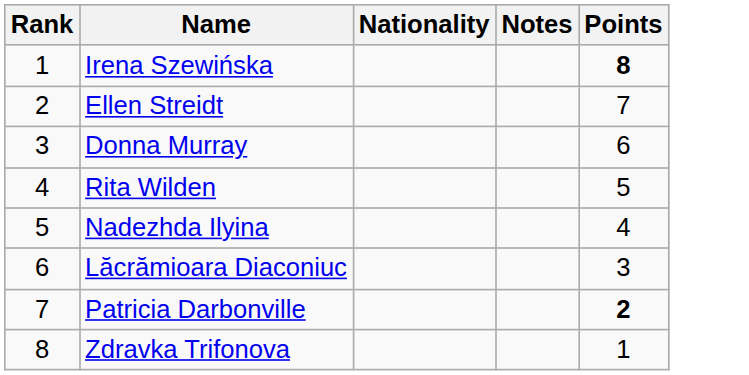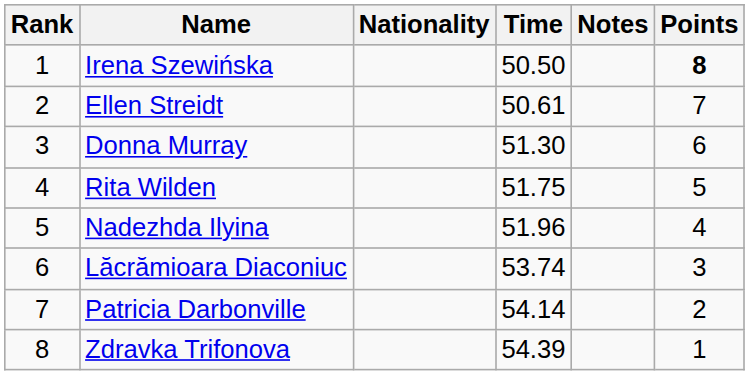 <table class="wikitable sortable" style="text-align:center">
 <tr>
 <th>Rank</th>
 <th>Name</th>
 <th>Nationality</th>
+<th>Time</th>
 <th>Notes</th>
 <th>Points</th>
 </tr>
 <tr>
 <td>1</td>
 <td align=left><a href='#'>Irena Szewińska</a></td>
 <td align=left></td>
+<td>50.50</td>
 <td></td>
 <td><strong>8</strong></td>
 </tr>
 <tr>
 <td>2</td>
 <td align=left><a href='#'>Ellen Streidt</a></td>
 <td align=left></td>
+<td>50.61</td>
 <td></td>
 <td>7</td>
 </tr>
 <tr>
 <td>3</td>
 <td align=left><a href='#'>Donna Murray</a></td>
 <td align=left></td>
+<td>51.30</td>
 <td></td>
 <td>6</td>
 </tr>
 <tr>
 <td>4</td>
 <td align=left><a href='#'>Rita Wilden</a></td>
 <td align=left></td>
+<td>51.75</td>
 <td></td>
 <td>5</td>
 </tr>
 <tr>
 <td>5</td>
 <td align=left><a href='#'>Nadezhda Ilyina</a></td>
 <td align=left></td>
+<td>51.96</td>
 <td></td>
 <td>4</td>
 </tr>
 <tr>
 <td>6</td>
 <td align=left><a href='#'>Lăcrămioara Diaconiuc</a></td>
 <td align=left></td>
+<td>53.74</td>
 <td></td>
 <td>3</td>
 </tr>
 <tr>
 <td>7</td>
 <td align=left><a href='#'>Patricia Darbonville</a></td>
 <td align=left></td>
+<td>54.14</td>
 <td></td>
-<td><strong>2</strong></td>
+<td>2</td>
 </tr>
 <tr>
 <td>8</td>
 <td align=left><a href='#'>Zdravka Trifonova</a></td>
 <td align=left></td>
+<td>54.39</td>
 <td></td>
 <td>1</td>
 </tr>
 </table>
